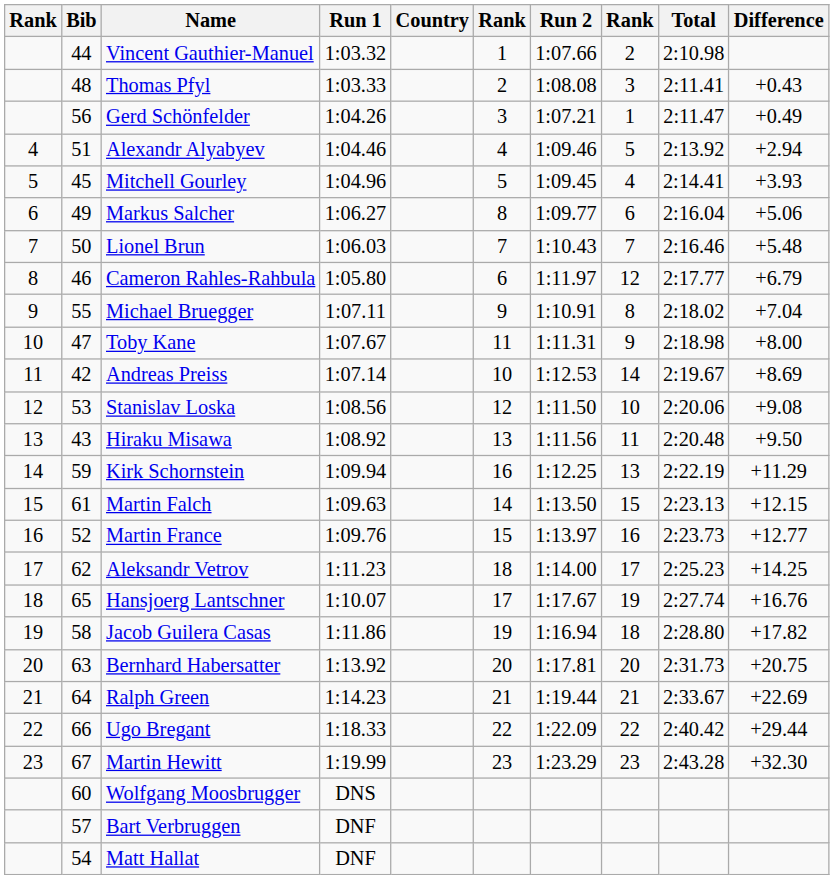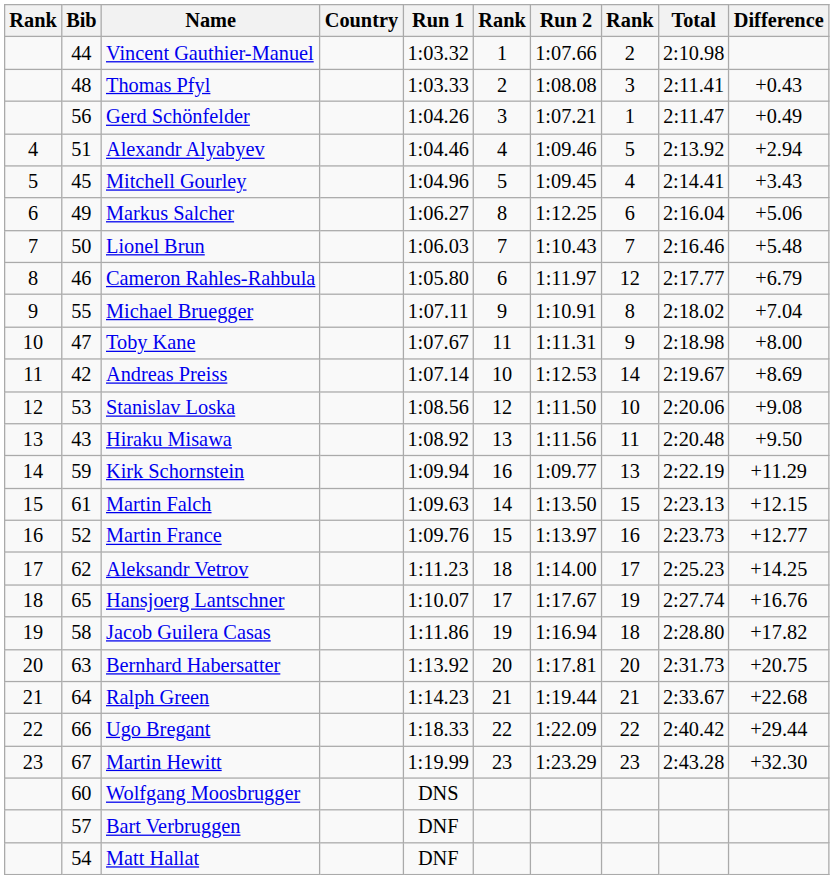 <table class="wikitable sortable" style="text-align:center">
 <tr>
 <th>Rank</th>
 <th>Bib</th>
 <th>Name</th>
+<th>Country</th>
 <th>Run 1</th>
-<th>Country</th>
 <th>Rank</th>
 <th>Run 2</th>
 <th>Rank</th>
 <th>Total</th>
 <th>Difference</th>
 </tr>
 <tr>
 <td></td>
 <td>44</td>
 <td align=left><a href='#'>Vincent Gauthier-Manuel</a></td>
+<td align=left></td>
 <td>1:03.32</td>
-<td align=left></td>
 <td>1</td>
 <td>1:07.66</td>
 <td>2</td>
 <td>2:10.98</td>
 <td></td>
 </tr>
 <tr>
 <td></td>
 <td>48</td>
 <td align=left><a href='#'>Thomas Pfyl</a></td>
+<td align=left></td>
 <td>1:03.33</td>
-<td align=left></td>
 <td>2</td>
 <td>1:08.08</td>
 <td>3</td>
 <td>2:11.41</td>
 <td>+0.43</td>
 </tr>
 <tr>
 <td></td>
 <td>56</td>
 <td align=left><a href='#'>Gerd Schönfelder</a></td>
+<td align=left></td>
 <td>1:04.26</td>
-<td align=left></td>
 <td>3</td>
 <td>1:07.21</td>
 <td>1</td>
 <td>2:11.47</td>
 <td>+0.49</td>
 </tr>
 <tr>
 <td>4</td>
 <td>51</td>
 <td align=left><a href='#'>Alexandr Alyabyev</a></td>
+<td align=left></td>
 <td>1:04.46</td>
-<td align=left></td>
 <td>4</td>
 <td>1:09.46</td>
 <td>5</td>
 <td>2:13.92</td>
 <td>+2.94</td>
 </tr>
 <tr>
 <td>5</td>
 <td>45</td>
 <td align=left><a href='#'>Mitchell Gourley</a></td>
+<td align=left></td>
 <td>1:04.96</td>
-<td align=left></td>
 <td>5</td>
 <td>1:09.45</td>
 <td>4</td>
 <td>2:14.41</td>
-<td>+3.93</td>
+<td>+3.43</td>
 </tr>
 <tr>
 <td>6</td>
 <td>49</td>
 <td align=left><a href='#'>Markus Salcher</a></td>
+<td align=left></td>
 <td>1:06.27</td>
-<td align=left></td>
 <td>8</td>
-<td>1:09.77</td>
+<td>1:12.25</td>
 <td>6</td>
 <td>2:16.04</td>
 <td>+5.06</td>
 </tr>
 <tr>
 <td>7</td>
 <td>50</td>
 <td align=left><a href='#'>Lionel Brun</a></td>
+<td align=left></td>
 <td>1:06.03</td>
-<td align=left></td>
 <td>7</td>
 <td>1:10.43</td>
 <td>7</td>
 <td>2:16.46</td>
 <td>+5.48</td>
 </tr>
 <tr>
 <td>8</td>
 <td>46</td>
 <td align=left><a href='#'>Cameron Rahles-Rahbula</a></td>
+<td align=left></td>
 <td>1:05.80</td>
-<td align=left></td>
 <td>6</td>
 <td>1:11.97</td>
 <td>12</td>
 <td>2:17.77</td>
 <td>+6.79</td>
 </tr>
 <tr>
 <td>9</td>
 <td>55</td>
 <td align=left><a href='#'>Michael Bruegger</a></td>
+<td align=left></td>
 <td>1:07.11</td>
-<td align=left></td>
 <td>9</td>
 <td>1:10.91</td>
 <td>8</td>
 <td>2:18.02</td>
 <td>+7.04</td>
 </tr>
 <tr>
 <td>10</td>
 <td>47</td>
 <td align=left><a href='#'>Toby Kane</a></td>
+<td align=left></td>
 <td>1:07.67</td>
-<td align=left></td>
 <td>11</td>
 <td>1:11.31</td>
 <td>9</td>
 <td>2:18.98</td>
 <td>+8.00</td>
 </tr>
 <tr>
 <td>11</td>
 <td>42</td>
 <td align=left><a href='#'>Andreas Preiss</a></td>
+<td align=left></td>
 <td>1:07.14</td>
-<td align=left></td>
 <td>10</td>
 <td>1:12.53</td>
 <td>14</td>
 <td>2:19.67</td>
 <td>+8.69</td>
 </tr>
 <tr>
 <td>12</td>
 <td>53</td>
 <td align=left><a href='#'>Stanislav Loska</a></td>
+<td align=left></td>
 <td>1:08.56</td>
-<td align=left></td>
 <td>12</td>
 <td>1:11.50</td>
 <td>10</td>
 <td>2:20.06</td>
 <td>+9.08</td>
 </tr>
 <tr>
 <td>13</td>
 <td>43</td>
 <td align=left><a href='#'>Hiraku Misawa</a></td>
+<td align=left></td>
 <td>1:08.92</td>
-<td align=left></td>
 <td>13</td>
 <td>1:11.56</td>
 <td>11</td>
 <td>2:20.48</td>
 <td>+9.50</td>
 </tr>
 <tr>
 <td>14</td>
 <td>59</td>
 <td align=left><a href='#'>Kirk Schornstein</a></td>
+<td align=left></td>
 <td>1:09.94</td>
-<td align=left></td>
 <td>16</td>
-<td>1:12.25</td>
+<td>1:09.77</td>
 <td>13</td>
 <td>2:22.19</td>
 <td>+11.29</td>
 </tr>
 <tr>
 <td>15</td>
 <td>61</td>
 <td align=left><a href='#'>Martin Falch</a></td>
+<td align=left></td>
 <td>1:09.63</td>
-<td align=left></td>
 <td>14</td>
 <td>1:13.50</td>
 <td>15</td>
 <td>2:23.13</td>
 <td>+12.15</td>
 </tr>
 <tr>
 <td>16</td>
 <td>52</td>
 <td align=left><a href='#'>Martin France</a></td>
+<td align=left></td>
 <td>1:09.76</td>
-<td align=left></td>
 <td>15</td>
 <td>1:13.97</td>
 <td>16</td>
 <td>2:23.73</td>
 <td>+12.77</td>
 </tr>
 <tr>
 <td>17</td>
 <td>62</td>
 <td align=left><a href='#'>Aleksandr Vetrov</a></td>
+<td align=left></td>
 <td>1:11.23</td>
-<td align=left></td>
 <td>18</td>
 <td>1:14.00</td>
 <td>17</td>
 <td>2:25.23</td>
 <td>+14.25</td>
 </tr>
 <tr>
 <td>18</td>
 <td>65</td>
 <td align=left><a href='#'>Hansjoerg Lantschner</a></td>
+<td align=left></td>
 <td>1:10.07</td>
-<td align=left></td>
 <td>17</td>
 <td>1:17.67</td>
 <td>19</td>
 <td>2:27.74</td>
 <td>+16.76</td>
 </tr>
 <tr>
 <td>19</td>
 <td>58</td>
 <td align=left><a href='#'>Jacob Guilera Casas</a></td>
+<td align=left></td>
 <td>1:11.86</td>
-<td align=left></td>
 <td>19</td>
 <td>1:16.94</td>
 <td>18</td>
 <td>2:28.80</td>
 <td>+17.82</td>
 </tr>
 <tr>
 <td>20</td>
 <td>63</td>
 <td align=left><a href='#'>Bernhard Habersatter</a></td>
+<td align=left></td>
 <td>1:13.92</td>
-<td align=left></td>
 <td>20</td>
 <td>1:17.81</td>
 <td>20</td>
 <td>2:31.73</td>
 <td>+20.75</td>
 </tr>
 <tr>
 <td>21</td>
 <td>64</td>
 <td align=left><a href='#'>Ralph Green</a></td>
+<td align=left></td>
 <td>1:14.23</td>
-<td align=left></td>
 <td>21</td>
 <td>1:19.44</td>
 <td>21</td>
 <td>2:33.67</td>
-<td>+22.69</td>
+<td>+22.68</td>
 </tr>
 <tr>
 <td>22</td>
 <td>66</td>
 <td align=left><a href='#'>Ugo Bregant</a></td>
+<td align=left></td>
 <td>1:18.33</td>
-<td align=left></td>
 <td>22</td>
 <td>1:22.09</td>
 <td>22</td>
 <td>2:40.42</td>
 <td>+29.44</td>
 </tr>
 <tr>
 <td>23</td>
 <td>67</td>
 <td align=left><a href='#'>Martin Hewitt</a></td>
+<td align=left></td>
 <td>1:19.99</td>
-<td align=left></td>
 <td>23</td>
 <td>1:23.29</td>
 <td>23</td>
 <td>2:43.28</td>
 <td>+32.30</td>
 </tr>
 <tr>
 <td></td>
 <td>60</td>
 <td align=left><a href='#'>Wolfgang Moosbrugger</a></td>
+<td align=left></td>
 <td>DNS</td>
-<td align=left></td>
 <td></td>
 <td></td>
 <td></td>
 <td></td>
 <td></td>
 </tr>
 <tr>
 <td></td>
 <td>57</td>
 <td align=left><a href='#'>Bart Verbruggen</a></td>
+<td align=left></td>
 <td>DNF</td>
-<td align=left></td>
 <td></td>
 <td></td>
 <td></td>
 <td></td>
 <td></td>
 </tr>
 <tr>
 <td></td>
 <td>54</td>
 <td align=left><a href='#'>Matt Hallat</a></td>
+<td align=left></td>
 <td>DNF</td>
-<td align=left></td>
 <td></td>
 <td></td>
 <td></td>
 <td></td>
 <td></td>
 </tr>
 </table>
